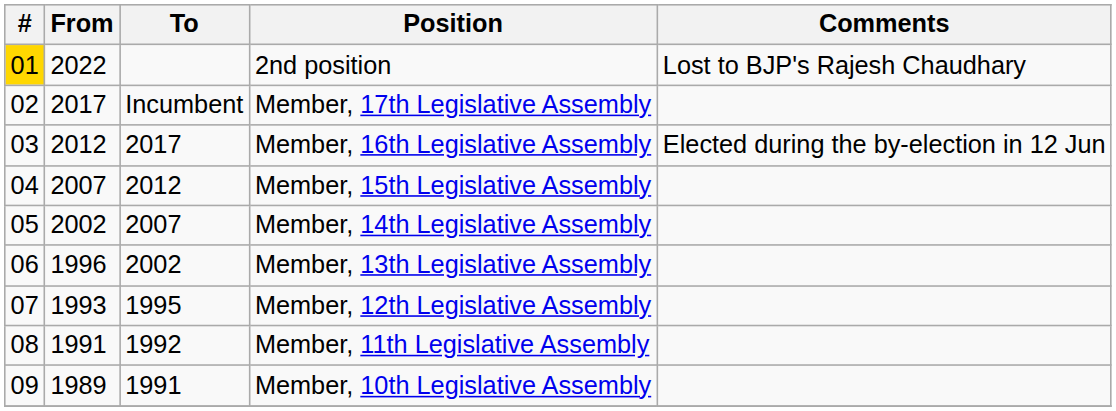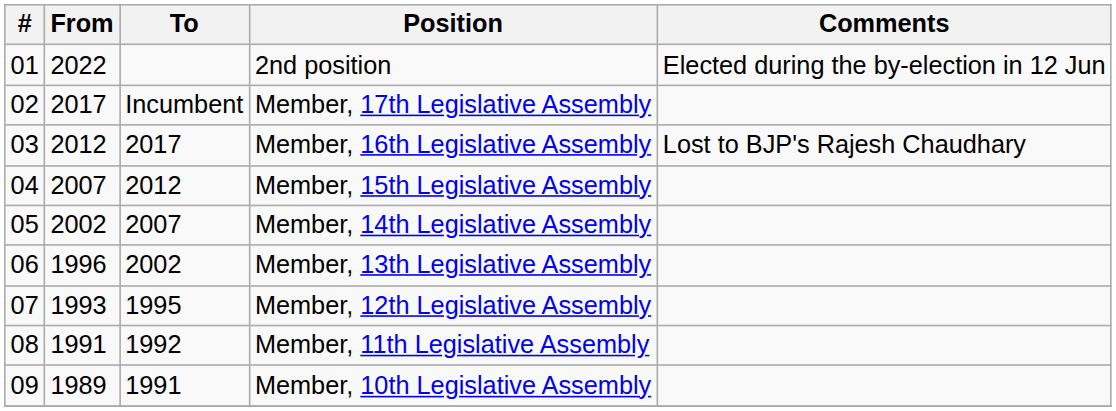 <table class="wikitable sortable">
 <tr>
 <th>#</th>
 <th>From</th>
 <th>To</th>
 <th>Position</th>
 <th>Comments</th>
 </tr>
 <tr>
-<td style="background: gold;">01</td>
+<td>01</td>
 <td>2022</td>
 <td></td>
 <td>2nd position</td>
-<td>Lost to BJP's Rajesh Chaudhary</td>
+<td>Elected during the by-election in 12 Jun</td>
 </tr>
 <tr>
 <td>02</td>
 <td>2017</td>
 <td>Incumbent</td>
 <td>Member, <a href='#'>17th Legislative Assembly</a></td>
 <td></td>
 </tr>
 <tr>
 <td>03</td>
 <td>2012</td>
 <td>2017</td>
 <td>Member, <a href='#'>16th Legislative Assembly</a></td>
-<td>Elected during the by-election in 12 Jun</td>
+<td>Lost to BJP's Rajesh Chaudhary</td>
 </tr>
 <tr>
 <td>04</td>
 <td>2007</td>
 <td>2012</td>
 <td>Member, <a href='#'>15th Legislative Assembly</a></td>
 <td></td>
 </tr>
 <tr>
 <td>05</td>
 <td>2002</td>
 <td>2007</td>
 <td>Member, <a href='#'>14th Legislative Assembly</a></td>
 <td></td>
 </tr>
 <tr>
 <td>06</td>
 <td>1996</td>
 <td>2002</td>
 <td>Member, <a href='#'>13th Legislative Assembly</a></td>
 <td></td>
 </tr>
 <tr>
 <td>07</td>
 <td>1993</td>
 <td>1995</td>
 <td>Member, <a href='#'>12th Legislative Assembly</a></td>
 <td></td>
 </tr>
 <tr>
 <td>08</td>
 <td>1991</td>
 <td>1992</td>
 <td>Member, <a href='#'>11th Legislative Assembly</a></td>
 <td></td>
 </tr>
 <tr>
 <td>09</td>
 <td>1989</td>
 <td>1991</td>
 <td>Member, <a href='#'>10th Legislative Assembly</a></td>
 <td></td>
 </tr>
 <tr>
 </tr>
 </table>
